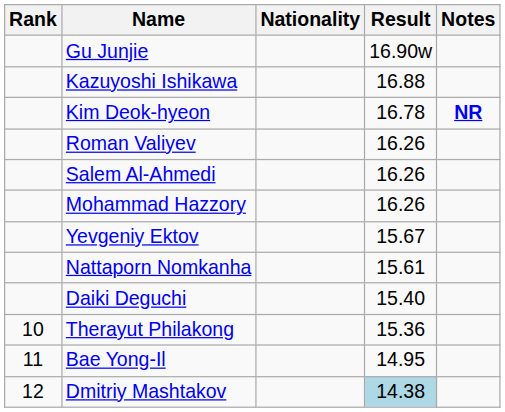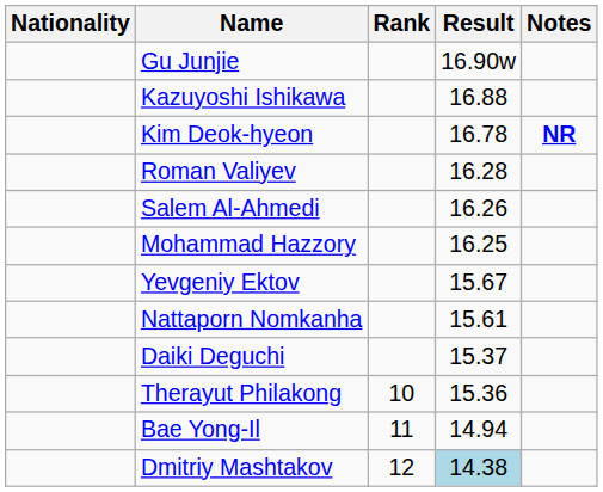 <table class="wikitable sortable" style="text-align:center">
 <tr>
+<th>Nationality</th>
+<th>Name</th>
 <th>Rank</th>
-<th>Name</th>
-<th>Nationality</th>
 <th>Result</th>
 <th>Notes</th>
 </tr>
 <tr>
+<td align=left></td>
+<td align=left><a href='#'>Gu Junjie</a></td>
 <td></td>
-<td align=left><a href='#'>Gu Junjie</a></td>
-<td align=left></td>
 <td>16.90w</td>
 <td></td>
 </tr>
 <tr>
+<td align=left></td>
+<td align=left><a href='#'>Kazuyoshi Ishikawa</a></td>
 <td></td>
-<td align=left><a href='#'>Kazuyoshi Ishikawa</a></td>
-<td align=left></td>
 <td>16.88</td>
 <td></td>
 </tr>
 <tr>
+<td align=left></td>
+<td align=left><a href='#'>Kim Deok-hyeon</a></td>
 <td></td>
-<td align=left><a href='#'>Kim Deok-hyeon</a></td>
-<td align=left></td>
 <td>16.78</td>
 <td><strong><a href='#'>NR</a></strong></td>
 </tr>
 <tr>
+<td align=left></td>
+<td align=left><a href='#'>Roman Valiyev</a></td>
 <td></td>
-<td align=left><a href='#'>Roman Valiyev</a></td>
+<td>16.28</td>
+<td></td>
+</tr>
+<tr>
 <td align=left></td>
+<td align=left><a href='#'>Salem Al-Ahmedi</a></td>
+<td></td>
 <td>16.26</td>
 <td></td>
 </tr>
 <tr>
+<td align=left></td>
+<td align=left><a href='#'>Mohammad Hazzory</a></td>
 <td></td>
-<td align=left><a href='#'>Salem Al-Ahmedi</a></td>
-<td align=left></td>
-<td>16.26</td>
+<td>16.25</td>
 <td></td>
 </tr>
 <tr>
+<td align=left></td>
+<td align=left><a href='#'>Yevgeniy Ektov</a></td>
 <td></td>
-<td align=left><a href='#'>Mohammad Hazzory</a></td>
-<td align=left></td>
-<td>16.26</td>
-<td></td>
-</tr>
-<tr>
-<td></td>
-<td align=left><a href='#'>Yevgeniy Ektov</a></td>
-<td align=left></td>
 <td>15.67</td>
 <td></td>
 </tr>
 <tr>
+<td align=left></td>
+<td align=left><a href='#'>Nattaporn Nomkanha</a></td>
 <td></td>
-<td align=left><a href='#'>Nattaporn Nomkanha</a></td>
-<td align=left></td>
 <td>15.61</td>
 <td></td>
 </tr>
 <tr>
+<td align=left></td>
+<td align=left><a href='#'>Daiki Deguchi</a></td>
 <td></td>
-<td align=left><a href='#'>Daiki Deguchi</a></td>
-<td align=left></td>
-<td>15.40</td>
+<td>15.37</td>
 <td></td>
 </tr>
 <tr>
+<td align=left></td>
+<td align=left><a href='#'>Therayut Philakong</a></td>
 <td>10</td>
-<td align=left><a href='#'>Therayut Philakong</a></td>
-<td align=left></td>
 <td>15.36</td>
 <td></td>
 </tr>
 <tr>
+<td align=left></td>
+<td align=left><a href='#'>Bae Yong-Il</a></td>
 <td>11</td>
-<td align=left><a href='#'>Bae Yong-Il</a></td>
-<td align=left></td>
-<td>14.95</td>
+<td>14.94</td>
 <td></td>
 </tr>
 <tr>
+<td align=left></td>
+<td align=left><a href='#'>Dmitriy Mashtakov</a></td>
 <td>12</td>
-<td align=left><a href='#'>Dmitriy Mashtakov</a></td>
-<td align=left></td>
 <td style="background: lightblue;">14.38</td>
 <td></td>
 </tr>
 </table>
